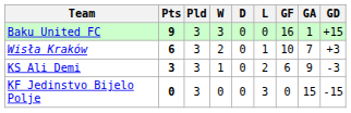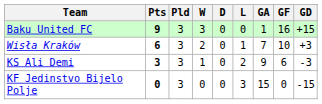 <table class="wikitable" style="text-align: center;">
 <tr>
 <th width="175">Team</th>
 <th width="20">Pts</th>
 <th width="20">Pld</th>
 <th width="20">W</th>
 <th width="20">D</th>
 <th width="20">L</th>
+<th width="20">GA</th>
 <th width="20">GF</th>
-<th width="20">GA</th>
 <th width="20">GD</th>
 </tr>
 <tr bgcolor=#ccffcc>
 <td align="left"> <a href='#'>Baku United FC</a></td>
 <td><strong>9</strong></td>
 <td>3</td>
 <td>3</td>
 <td>0</td>
 <td>0</td>
+<td>1</td>
 <td>16</td>
-<td>1</td>
 <td>+15</td>
 </tr>
 <tr bgcolor=ffffff>
 <td align="left"> <em><a href='#'>Wisła Kraków</a></em></td>
 <td><strong>6</strong></td>
 <td>3</td>
 <td>2</td>
 <td>0</td>
 <td>1</td>
+<td>7</td>
 <td>10</td>
-<td>7</td>
 <td>+3</td>
 </tr>
 <tr bgcolor=ffffff>
 <td align="left"> <a href='#'>KS Ali Demi</a></td>
 <td><strong>3</strong></td>
 <td>3</td>
 <td>1</td>
 <td>0</td>
 <td>2</td>
+<td>9</td>
 <td>6</td>
-<td>9</td>
 <td>-3</td>
 </tr>
 <tr bgcolor=ffffff>
 <td align="left"> <a href='#'>KF Jedinstvo Bijelo Polje</a></td>
 <td><strong>0</strong></td>
 <td>3</td>
 <td>0</td>
 <td>0</td>
 <td>3</td>
+<td>15</td>
 <td>0</td>
-<td>15</td>
 <td>-15</td>
 </tr>
 </table>
